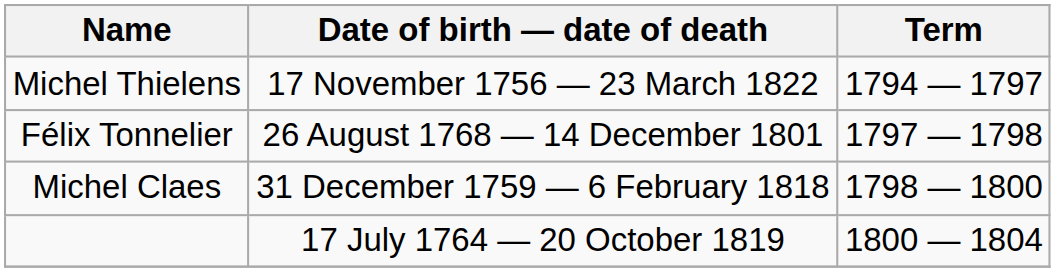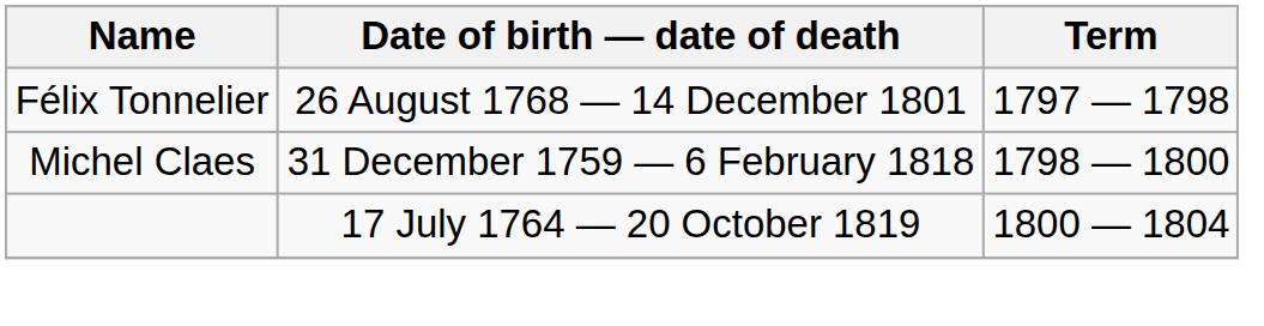 <table class="wikitable sortable" style=text-align:center;>
 <tr>
 <th>Name</th>
 <th>Date of birth — date of death</th>
 <th>Term</th>
-</tr>
-<tr>
-<td>Michel Thielens</td>
-<td>17 November 1756 — 23 March 1822</td>
-<td>1794 — 1797</td>
 </tr>
 <tr>
 <td>Félix Tonnelier</td>
 <td>26 August 1768 — 14 December 1801</td>
 <td>1797 — 1798</td>
 </tr>
 <tr>
 <td>Michel Claes</td>
 <td>31 December 1759 — 6 February 1818</td>
 <td>1798 — 1800</td>
 </tr>
 <tr>
 <td></td>
 <td>17 July 1764 — 20 October 1819</td>
 <td>1800 — 1804</td>
 </tr>
 <tr>
 </tr>
 </table>
